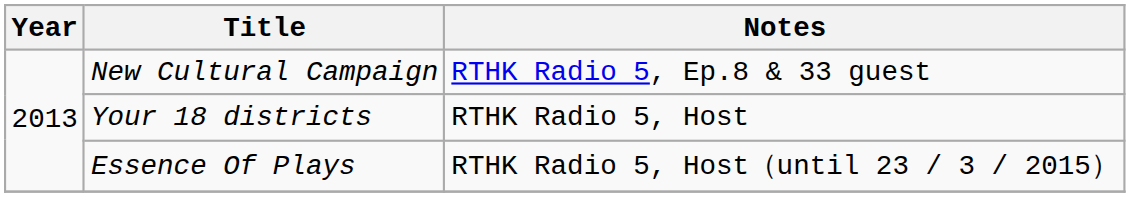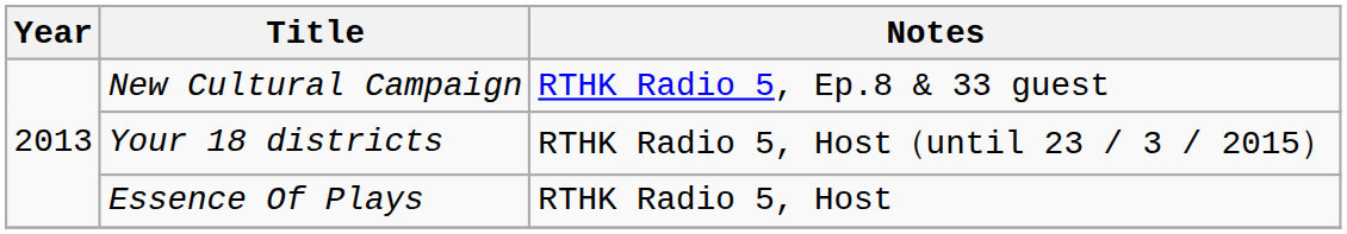 <table class="wikitable plainrowheaders sortable">
 <tr>
 <th scope="col">Year</th>
 <th scope="col">Title</th>
 <th scope="col">Notes</th>
 </tr>
 <tr>
 <td rowspan="3">2013</td>
 <td><em>New Cultural Campaign</em></td>
 <td><a href='#'>RTHK Radio 5</a>, Ep.8 & 33 guest</td>
 </tr>
 <tr>
 <td><em>Your 18 districts</em></td>
-<td>RTHK Radio 5, Host</td>
+<td>RTHK Radio 5, Host（until 23 / 3 / 2015）</td>
 </tr>
 <tr>
 <td><em>Essence Of Plays</em></td>
-<td>RTHK Radio 5, Host（until 23 / 3 / 2015）</td>
+<td>RTHK Radio 5, Host</td>
 </tr>
 <tr>
 </tr>
 </table>
